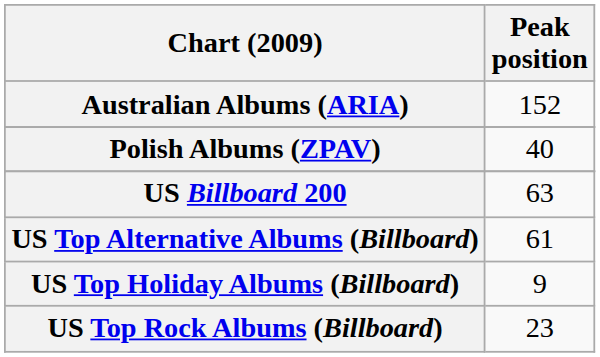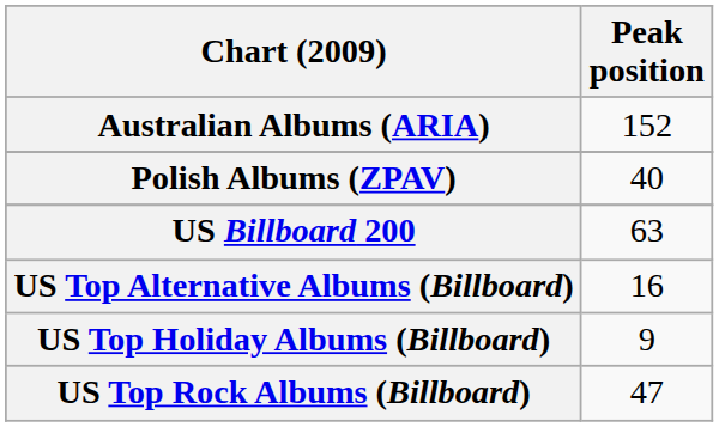 <table class="wikitable sortable plainrowheaders">
 <tr>
 <th scope="col">Chart (2009)</th>
 <th scope="col">Peak<br>position</th>
 </tr>
 <tr>
 <th scope="row">Australian Albums (<a href='#'>ARIA</a>)</th>
 <td style="text-align:center;">152</td>
 </tr>
 <tr>
 </tr>
 <tr>
 </tr>
 <tr>
 <th scope="row">Polish Albums (<a href='#'>ZPAV</a>)</th>
 <td style="text-align:center;">40</td>
 </tr>
 <tr>
 </tr>
 <tr>
 <th scope="row">US <a href='#'><em>Billboard</em> 200</a></th>
 <td style="text-align:center;">63</td>
 </tr>
 <tr>
 <th scope="row">US <a href='#'>Top Alternative Albums</a> (<em>Billboard</em>)</th>
-<td style="text-align:center;">61</td>
+<td style="text-align:center;">16</td>
 </tr>
 <tr>
 <th scope="row">US <a href='#'>Top Holiday Albums</a> (<em>Billboard</em>)</th>
 <td style="text-align:center;">9</td>
 </tr>
 <tr>
 <th scope="row">US <a href='#'>Top Rock Albums</a> (<em>Billboard</em>)</th>
-<td style="text-align:center;">23</td>
+<td style="text-align:center;">47</td>
 </tr>
 </table>
